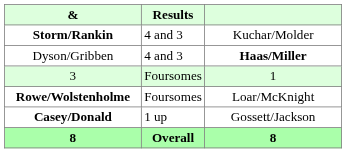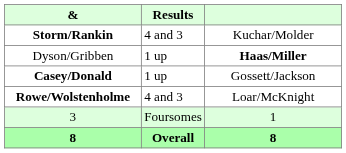 <table border="1" cellpadding="3" style="border-collapse:collapse; text-align:center;">
 <tr style="background:#dfd;">
 <th width=160> & </th>
 <th>Results</th>
 <th width=160></th>
 </tr>
 <tr>
 <td><strong>Storm/Rankin</strong></td>
 <td align=left> 4 and 3</td>
 <td>Kuchar/Molder</td>
 </tr>
 <tr>
 <td>Dyson/Gribben</td>
+<td align=left> 1 up</td>
+<td><strong>Haas/Miller</strong></td>
+</tr>
+<tr>
+<td><strong>Casey/Donald</strong></td>
+<td align=left> 1 up</td>
+<td>Gossett/Jackson</td>
+</tr>
+<tr>
+<td><strong>Rowe/Wolstenholme</strong></td>
 <td align=left> 4 and 3</td>
-<td><strong>Haas/Miller</strong></td>
+<td>Loar/McKnight</td>
 </tr>
 <tr style="background:#dfd;">
 <td>3</td>
 <td>Foursomes</td>
 <td>1</td>
-</tr>
-<tr>
-<td><strong>Rowe/Wolstenholme</strong></td>
-<td>Foursomes</td>
-<td>Loar/McKnight</td>
-</tr>
-<tr>
-<td><strong>Casey/Donald</strong></td>
-<td align=left> 1 up</td>
-<td>Gossett/Jackson</td>
 </tr>
 <tr style="background:#afa;">
 <th>8</th>
 <th>Overall</th>
 <th>8</th>
 </tr>
 </table>
